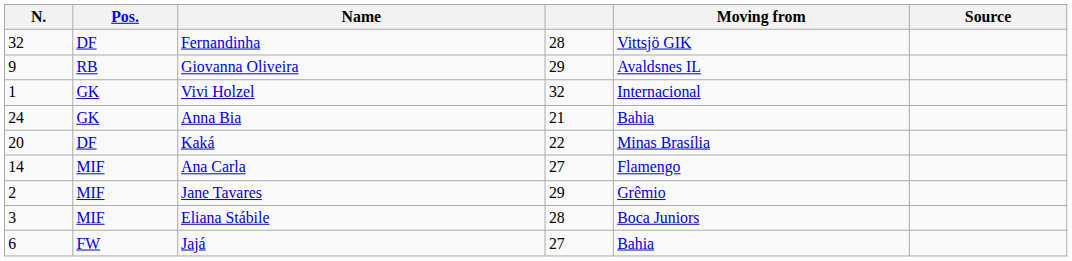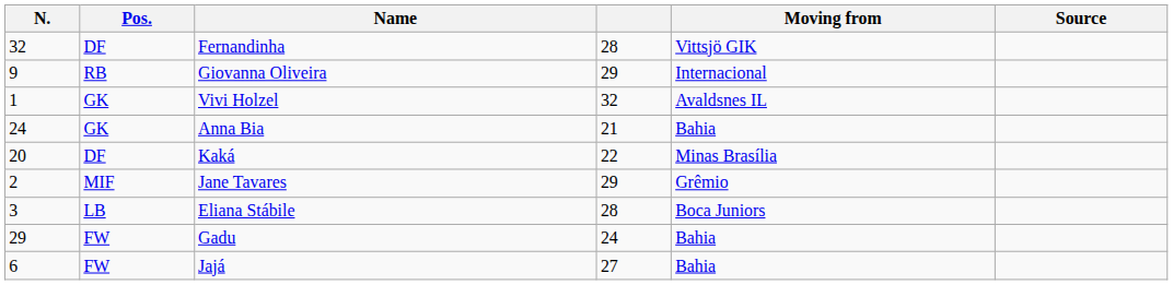 <table class="wikitable sortable" style="width:85%; text-align:center; text-align:left;">
 <tr>
 <th>N.</th>
 <th><a href='#'>Pos.</a></th>
 <th>Name</th>
 <th></th>
 <th>Moving from</th>
 <th>Source</th>
 </tr>
 <tr>
 <td>32</td>
 <td><a href='#'>DF</a></td>
 <td style="text-align:left;"> <a href='#'>Fernandinha</a></td>
 <td>28</td>
 <td style="text-align:left;"><a href='#'>Vittsjö GIK</a> </td>
 <td></td>
 </tr>
 <tr>
 <td>9</td>
 <td><a href='#'>RB</a></td>
 <td style="text-align:left;"> <a href='#'>Giovanna Oliveira</a></td>
 <td>29</td>
-<td style="text-align:left;"><a href='#'>Avaldsnes IL</a> </td>
+<td style="text-align:left;"><a href='#'>Internacional</a></td>
 <td></td>
 </tr>
 <tr>
 <td>1</td>
 <td><a href='#'>GK</a></td>
 <td style="text-align:left;"> <a href='#'>Vivi Holzel</a></td>
 <td>32</td>
-<td style="text-align:left;"><a href='#'>Internacional</a></td>
+<td style="text-align:left;"><a href='#'>Avaldsnes IL</a> </td>
 <td></td>
 </tr>
 <tr>
 <td>24</td>
 <td><a href='#'>GK</a></td>
 <td style="text-align:left;"> <a href='#'>Anna Bia</a></td>
 <td>21</td>
 <td style="text-align:left;"><a href='#'>Bahia</a></td>
 <td></td>
 </tr>
 <tr>
 <td>20</td>
 <td><a href='#'>DF</a></td>
 <td style="text-align:left;"> <a href='#'>Kaká</a></td>
 <td>22</td>
 <td style="text-align:left;"><a href='#'>Minas Brasília</a></td>
 <td></td>
 </tr>
 <tr>
-<td>14</td>
-<td><a href='#'>MIF</a></td>
-<td style="text-align:left;"> <a href='#'>Ana Carla</a></td>
-<td>27</td>
-<td style="text-align:left;"><a href='#'>Flamengo</a></td>
-<td></td>
-</tr>
-<tr>
 <td>2</td>
 <td><a href='#'>MIF</a></td>
 <td style="text-align:left;"> <a href='#'>Jane Tavares</a></td>
 <td>29</td>
 <td style="text-align:left;"><a href='#'>Grêmio</a></td>
 <td></td>
 </tr>
 <tr>
 <td>3</td>
-<td><a href='#'>MIF</a></td>
+<td><a href='#'>LB</a></td>
 <td style="text-align:left;"> <a href='#'>Eliana Stábile</a></td>
 <td>28</td>
 <td style="text-align:left;"><a href='#'>Boca Juniors</a> </td>
+<td></td>
+</tr>
+<tr>
+<td>29</td>
+<td><a href='#'>FW</a></td>
+<td style="text-align:left;"> <a href='#'>Gadu</a></td>
+<td>24</td>
+<td style="text-align:left;"><a href='#'>Bahia</a></td>
 <td></td>
 </tr>
 <tr>
 <td>6</td>
 <td><a href='#'>FW</a></td>
 <td style="text-align:left;"> <a href='#'>Jajá</a></td>
 <td>27</td>
 <td style="text-align:left;"><a href='#'>Bahia</a></td>
 <td></td>
 </tr>
 </table>
